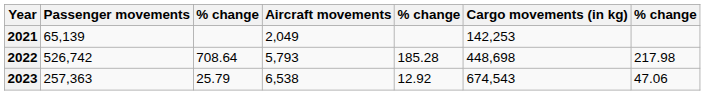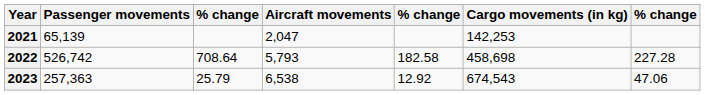 <table class="wikitable sortable">
 <tr>
 <th>Year</th>
 <th>Passenger movements</th>
 <th>% change</th>
 <th>Aircraft movements</th>
 <th>% change</th>
 <th>Cargo movements (in kg)</th>
 <th>% change</th>
 </tr>
 <tr>
 <th>2021</th>
 <td>65,139</td>
 <td></td>
-<td>2,049</td>
+<td>2,047</td>
 <td></td>
 <td>142,253</td>
 <td></td>
 </tr>
 <tr>
 <th>2022</th>
 <td>526,742</td>
 <td> 708.64</td>
 <td>5,793</td>
-<td> 185.28</td>
-<td>448,698</td>
-<td> 217.98</td>
+<td> 182.58</td>
+<td>458,698</td>
+<td> 227.28</td>
 </tr>
 <tr>
 <th>2023</th>
 <td>257,363</td>
 <td> 25.79</td>
 <td>6,538</td>
 <td> 12.92</td>
 <td>674,543</td>
 <td> 47.06</td>
 </tr>
 </table>
